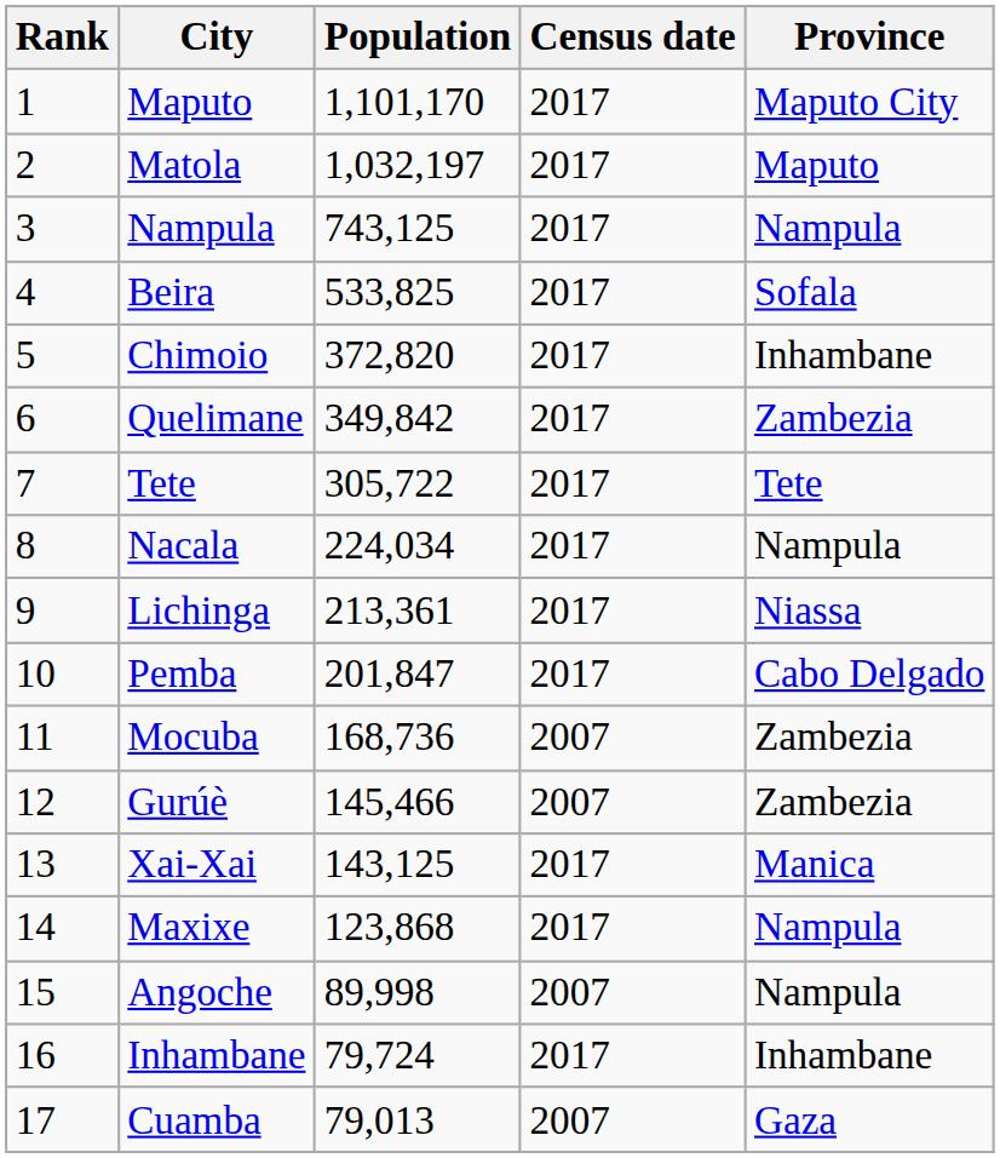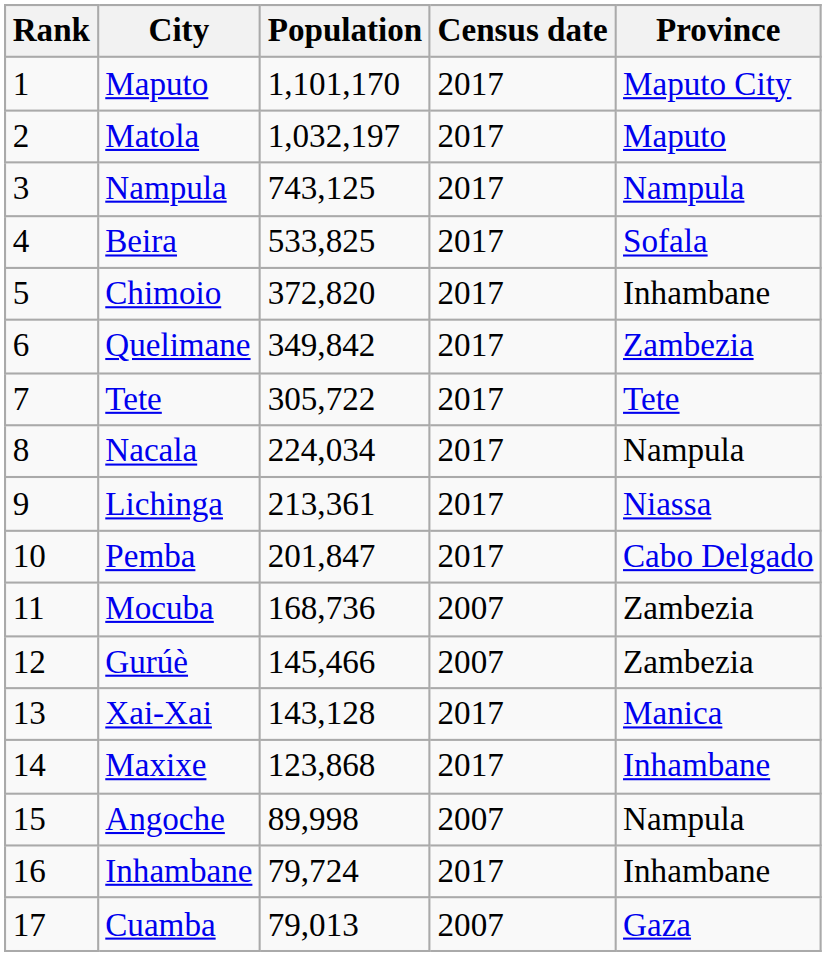 <table class="wikitable sortable">
 <tr>
 <th>Rank</th>
 <th>City</th>
 <th>Population</th>
 <th>Census date</th>
 <th>Province</th>
 </tr>
 <tr>
 <td>1</td>
 <td><a href='#'>Maputo</a></td>
 <td>1,101,170</td>
 <td>2017</td>
 <td><a href='#'>Maputo City</a></td>
 </tr>
 <tr>
 <td>2</td>
 <td><a href='#'>Matola</a></td>
 <td>1,032,197</td>
 <td>2017</td>
 <td><a href='#'>Maputo</a></td>
 </tr>
 <tr>
 <td>3</td>
 <td><a href='#'>Nampula</a></td>
 <td>743,125</td>
 <td>2017</td>
 <td><a href='#'>Nampula</a></td>
 </tr>
 <tr>
 <td>4</td>
 <td><a href='#'>Beira</a></td>
 <td>533,825</td>
 <td>2017</td>
 <td><a href='#'>Sofala</a></td>
 </tr>
 <tr>
 <td>5</td>
 <td><a href='#'>Chimoio</a></td>
 <td>372,820</td>
 <td>2017</td>
 <td>Inhambane</td>
 </tr>
 <tr>
 <td>6</td>
 <td><a href='#'>Quelimane</a></td>
 <td>349,842</td>
 <td>2017</td>
 <td><a href='#'>Zambezia</a></td>
 </tr>
 <tr>
 <td>7</td>
 <td><a href='#'>Tete</a></td>
 <td>305,722</td>
 <td>2017</td>
 <td><a href='#'>Tete</a></td>
 </tr>
 <tr>
 <td>8</td>
 <td><a href='#'>Nacala</a></td>
 <td>224,034</td>
 <td>2017</td>
 <td>Nampula</td>
 </tr>
 <tr>
 <td>9</td>
 <td><a href='#'>Lichinga</a></td>
 <td>213,361</td>
 <td>2017</td>
 <td><a href='#'>Niassa</a></td>
 </tr>
 <tr>
 <td>10</td>
 <td><a href='#'>Pemba</a></td>
 <td>201,847</td>
 <td>2017</td>
 <td><a href='#'>Cabo Delgado</a></td>
 </tr>
 <tr>
 <td>11</td>
 <td><a href='#'>Mocuba</a></td>
 <td>168,736</td>
 <td>2007</td>
 <td>Zambezia</td>
 </tr>
 <tr>
 <td>12</td>
 <td><a href='#'>Gurúè</a></td>
 <td>145,466</td>
 <td>2007</td>
 <td>Zambezia</td>
 </tr>
 <tr>
 <td>13</td>
 <td><a href='#'>Xai-Xai</a></td>
-<td>143,125</td>
+<td>143,128</td>
 <td>2017</td>
 <td><a href='#'>Manica</a></td>
 </tr>
 <tr>
 <td>14</td>
 <td><a href='#'>Maxixe</a></td>
 <td>123,868</td>
 <td>2017</td>
-<td><a href='#'>Nampula</a></td>
+<td><a href='#'>Inhambane</a></td>
 </tr>
 <tr>
 <td>15</td>
 <td><a href='#'>Angoche</a></td>
 <td>89,998</td>
 <td>2007</td>
 <td>Nampula</td>
 </tr>
 <tr>
 <td>16</td>
 <td><a href='#'>Inhambane</a></td>
 <td>79,724</td>
 <td>2017</td>
 <td>Inhambane</td>
 </tr>
 <tr>
 <td>17</td>
 <td><a href='#'>Cuamba</a></td>
 <td>79,013</td>
 <td>2007</td>
 <td><a href='#'>Gaza</a></td>
 </tr>
 </table>
